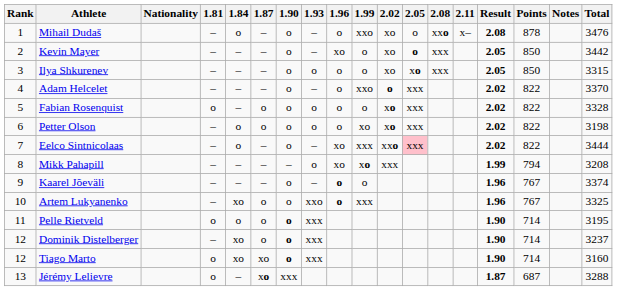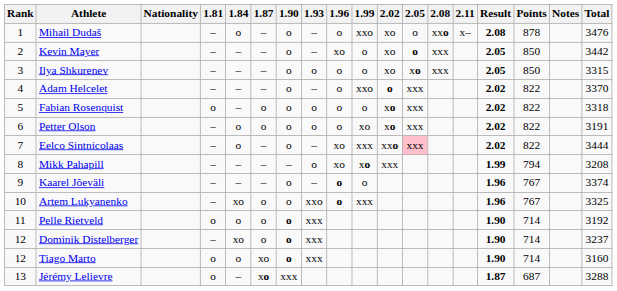 <table class="wikitable sortable" style="text-align:center;font-size:90%">
 <tr>
 <th>Rank</th>
 <th>Athlete</th>
 <th>Nationality</th>
 <th>1.81</th>
 <th>1.84</th>
 <th>1.87</th>
 <th>1.90</th>
 <th>1.93</th>
 <th>1.96</th>
 <th>1.99</th>
 <th>2.02</th>
 <th>2.05</th>
 <th>2.08</th>
 <th>2.11</th>
 <th>Result</th>
 <th>Points</th>
 <th>Notes</th>
 <th>Total</th>
 </tr>
 <tr>
 <td>1</td>
 <td align=left><a href='#'>Mihail Dudaš</a></td>
 <td align=left></td>
 <td>–</td>
 <td>o</td>
 <td>–</td>
 <td>o</td>
 <td>–</td>
 <td>o</td>
 <td>xxo</td>
 <td>xo</td>
 <td>o</td>
 <td>xx<strong>o</strong></td>
 <td>x–</td>
 <td><strong>2.08</strong></td>
 <td>878</td>
 <td></td>
 <td>3476</td>
 </tr>
 <tr>
 <td>2</td>
 <td align=left><a href='#'>Kevin Mayer</a></td>
 <td align=left></td>
 <td>–</td>
 <td>–</td>
 <td>–</td>
 <td>o</td>
 <td>–</td>
 <td>xo</td>
 <td>o</td>
 <td>xo</td>
 <td><strong>o</strong></td>
 <td>xxx</td>
 <td></td>
 <td><strong>2.05</strong></td>
 <td>850</td>
 <td></td>
 <td>3442</td>
 </tr>
 <tr>
 <td>3</td>
 <td align=left><a href='#'>Ilya Shkurenev</a></td>
 <td align=left></td>
 <td>–</td>
 <td>–</td>
 <td>–</td>
 <td>o</td>
 <td>o</td>
 <td>o</td>
 <td>o</td>
 <td>xo</td>
 <td>x<strong>o</strong></td>
 <td>xxx</td>
 <td></td>
 <td><strong>2.05</strong></td>
 <td>850</td>
 <td></td>
 <td>3315</td>
 </tr>
 <tr>
 <td>4</td>
 <td align=left><a href='#'>Adam Helcelet</a></td>
 <td align=left></td>
 <td>–</td>
 <td>–</td>
 <td>–</td>
 <td>o</td>
 <td>–</td>
 <td>o</td>
 <td>xxo</td>
 <td><strong>o</strong></td>
 <td>xxx</td>
 <td></td>
 <td></td>
 <td><strong>2.02</strong></td>
 <td>822</td>
 <td></td>
 <td>3370</td>
 </tr>
 <tr>
 <td>5</td>
 <td align=left><a href='#'>Fabian Rosenquist</a></td>
 <td align=left></td>
 <td>o</td>
 <td>–</td>
 <td>o</td>
 <td>o</td>
 <td>o</td>
 <td>o</td>
 <td>o</td>
 <td>x<strong>o</strong></td>
 <td>xxx</td>
 <td></td>
 <td></td>
 <td><strong>2.02</strong></td>
 <td>822</td>
 <td></td>
-<td>3328</td>
+<td>3318</td>
 </tr>
 <tr>
 <td>6</td>
 <td align=left><a href='#'>Petter Olson</a></td>
 <td align=left></td>
 <td>–</td>
 <td>o</td>
 <td>o</td>
 <td>o</td>
 <td>o</td>
 <td>o</td>
 <td>xo</td>
 <td>x<strong>o</strong></td>
 <td>xxx</td>
 <td></td>
 <td></td>
 <td><strong>2.02</strong></td>
 <td>822</td>
 <td></td>
-<td>3198</td>
+<td>3191</td>
 </tr>
 <tr>
 <td>7</td>
 <td align=left><a href='#'>Eelco Sintnicolaas</a></td>
 <td align=left></td>
 <td>–</td>
 <td>o</td>
 <td>–</td>
 <td>o</td>
 <td>–</td>
 <td>xo</td>
 <td>xxx</td>
 <td>xx<strong>o</strong></td>
 <td style="background: pink;">xxx</td>
 <td></td>
 <td></td>
 <td><strong>2.02</strong></td>
 <td>822</td>
 <td></td>
 <td>3444</td>
 </tr>
 <tr>
 <td>8</td>
 <td align=left><a href='#'>Mikk Pahapill</a></td>
 <td align=left></td>
 <td>–</td>
 <td>–</td>
 <td>–</td>
 <td>–</td>
 <td>o</td>
 <td>xo</td>
 <td>x<strong>o</strong></td>
 <td>xxx</td>
 <td></td>
 <td></td>
 <td></td>
 <td><strong>1.99</strong></td>
 <td>794</td>
 <td></td>
 <td>3208</td>
 </tr>
 <tr>
 <td>9</td>
 <td align=left><a href='#'>Kaarel Jõeväli</a></td>
 <td align=left></td>
 <td>–</td>
 <td>–</td>
 <td>–</td>
 <td>o</td>
 <td>–</td>
 <td><strong>o</strong></td>
 <td>o</td>
 <td></td>
 <td></td>
 <td></td>
 <td></td>
 <td><strong>1.96</strong></td>
 <td>767</td>
 <td></td>
 <td>3374</td>
 </tr>
 <tr>
 <td>10</td>
 <td align=left><a href='#'>Artem Lukyanenko</a></td>
 <td align=left></td>
 <td>–</td>
 <td>xo</td>
 <td>o</td>
 <td>o</td>
 <td>xxo</td>
 <td><strong>o</strong></td>
 <td>xxx</td>
 <td></td>
 <td></td>
 <td></td>
 <td></td>
 <td><strong>1.96</strong></td>
 <td>767</td>
 <td></td>
 <td>3325</td>
 </tr>
 <tr>
 <td>11</td>
 <td align=left><a href='#'>Pelle Rietveld</a></td>
 <td align=left></td>
 <td>o</td>
 <td>o</td>
 <td>o</td>
 <td><strong>o</strong></td>
 <td>xxx</td>
 <td></td>
 <td></td>
 <td></td>
 <td></td>
 <td></td>
 <td></td>
 <td><strong>1.90</strong></td>
 <td>714</td>
 <td></td>
-<td>3195</td>
+<td>3192</td>
 </tr>
 <tr>
 <td>12</td>
 <td align=left><a href='#'>Dominik Distelberger</a></td>
 <td align=left></td>
 <td>–</td>
 <td>xo</td>
 <td>o</td>
 <td><strong>o</strong></td>
 <td>xxx</td>
 <td></td>
 <td></td>
 <td></td>
 <td></td>
 <td></td>
 <td></td>
 <td><strong>1.90</strong></td>
 <td>714</td>
 <td></td>
 <td>3237</td>
 </tr>
 <tr>
 <td>12</td>
 <td align=left><a href='#'>Tiago Marto</a></td>
 <td align=left></td>
 <td>o</td>
-<td>xo</td>
+<td>o</td>
 <td>xo</td>
 <td><strong>o</strong></td>
 <td>xxx</td>
 <td></td>
 <td></td>
 <td></td>
 <td></td>
 <td></td>
 <td></td>
 <td><strong>1.90</strong></td>
 <td>714</td>
 <td></td>
 <td>3160</td>
 </tr>
 <tr>
 <td>13</td>
 <td align=left><a href='#'>Jérémy Lelievre</a></td>
 <td align=left></td>
 <td>o</td>
 <td>–</td>
 <td>x<strong>o</strong></td>
 <td>xxx</td>
 <td></td>
 <td></td>
 <td></td>
 <td></td>
 <td></td>
 <td></td>
 <td></td>
 <td><strong>1.87</strong></td>
 <td>687</td>
 <td></td>
 <td>3288</td>
 </tr>
 </table>
